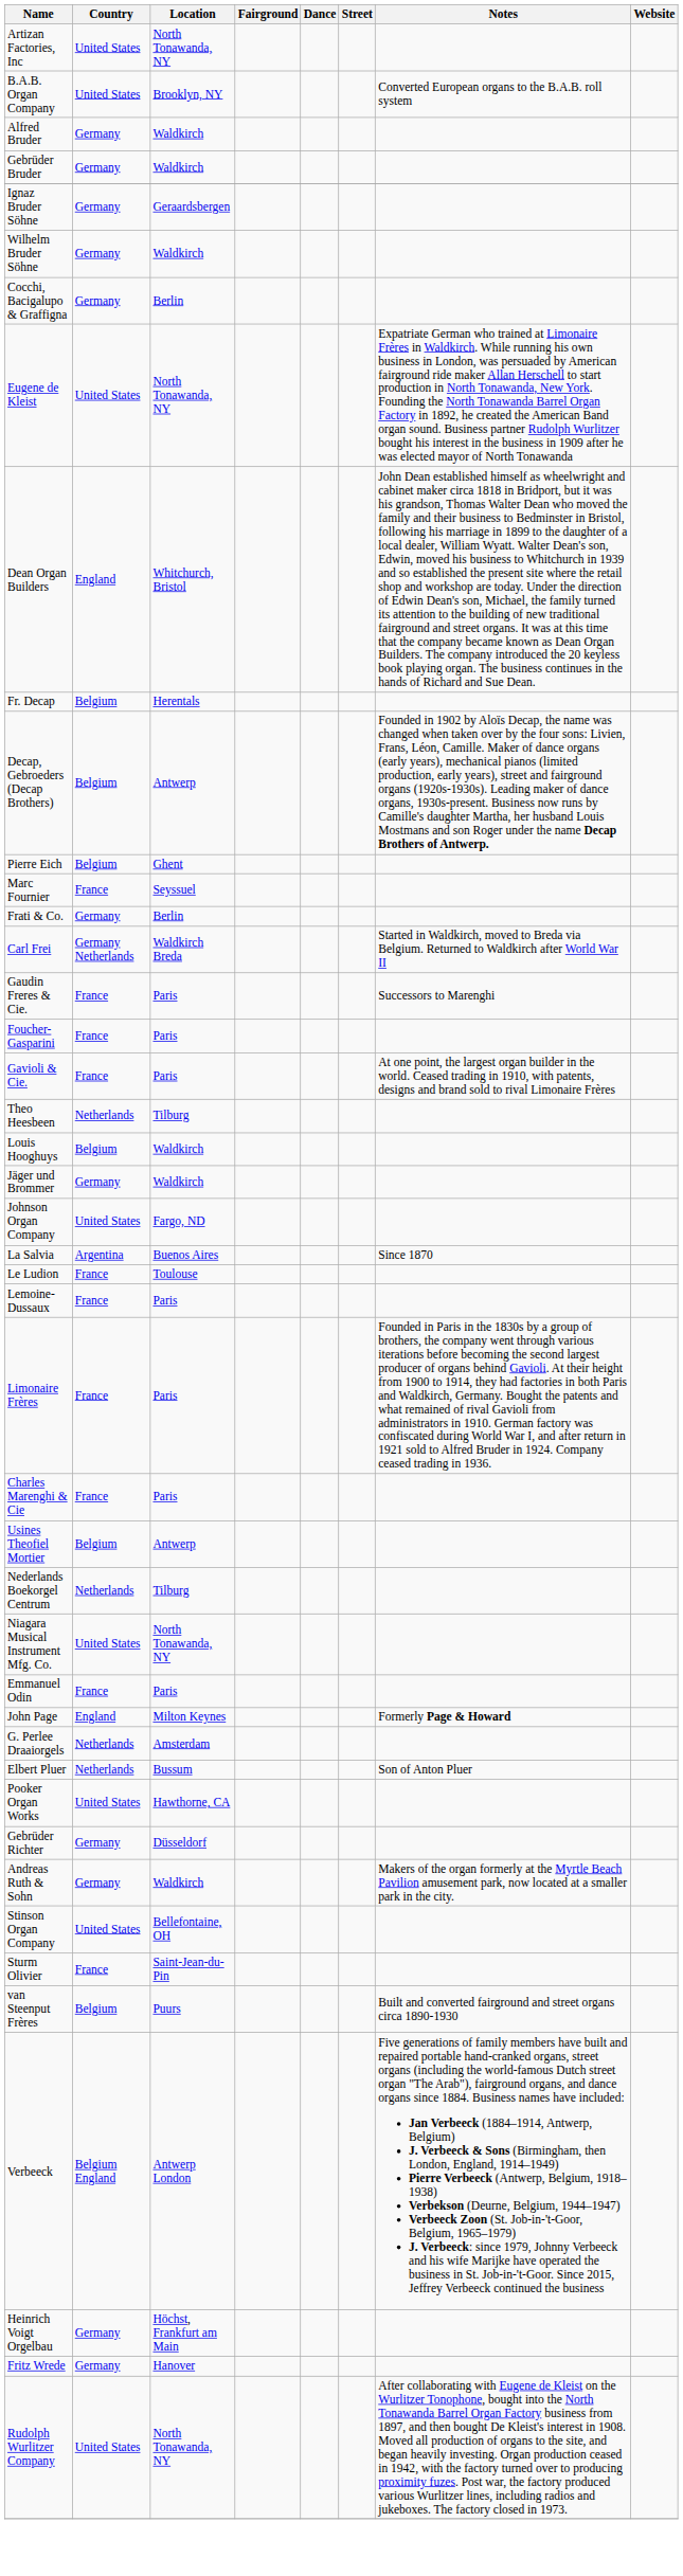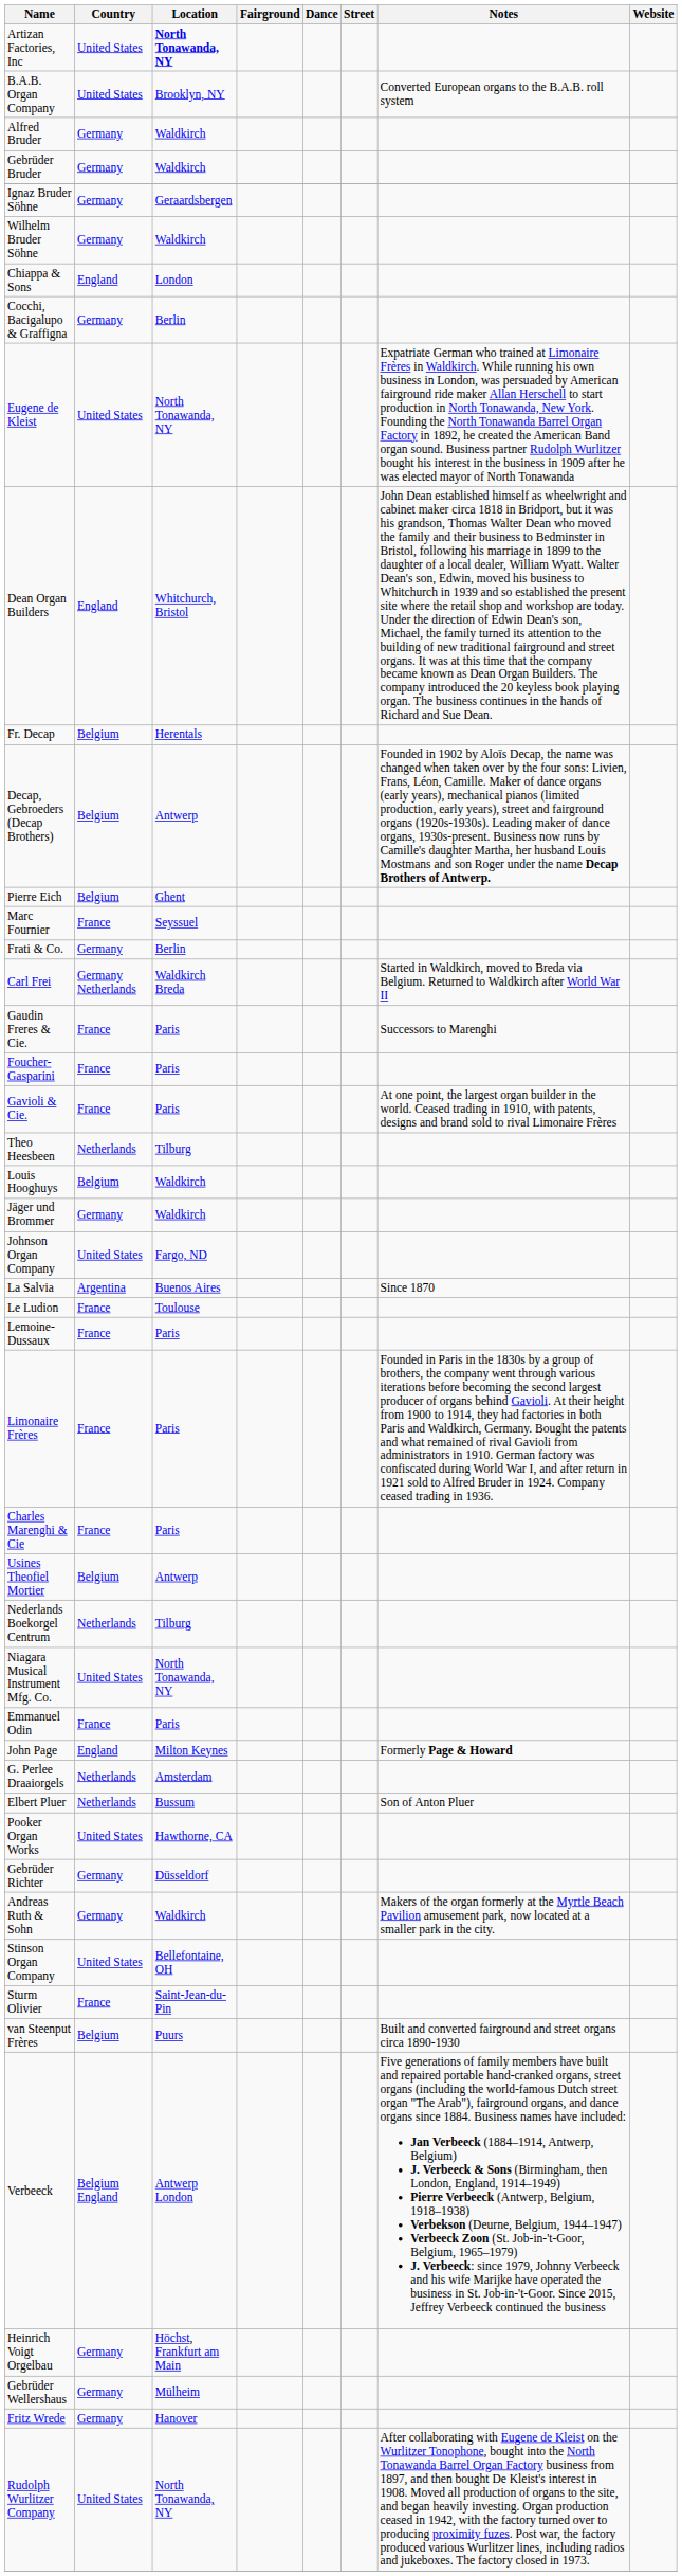 <table class="wikitable sortable" style="margin:0.5em auto;">
 <tr>
 <th>Name</th>
 <th Width ="95">Country</th>
 <th>Location</th>
 <th>Fairground</th>
 <th>Dance</th>
 <th>Street</th>
 <th class="unsortable">Notes</th>
 <th class="unsortable">Website</th>
 </tr>
 <tr>
 <td>Artizan Factories, Inc</td>
 <td> <a href='#'>United States</a></td>
-<td><a href='#'>North Tonawanda, NY</a></td>
+<td><strong><a href='#'>North Tonawanda, NY</a></strong></td>
 <td></td>
 <td></td>
 <td></td>
 <td></td>
 <td></td>
 </tr>
 <tr>
 <td>B.A.B. Organ Company</td>
 <td> <a href='#'>United States</a></td>
 <td><a href='#'>Brooklyn, NY</a></td>
 <td></td>
 <td></td>
 <td></td>
 <td>Converted European organs to the B.A.B. roll system</td>
 <td></td>
 </tr>
 <tr>
 <td>Alfred Bruder</td>
 <td> <a href='#'>Germany</a></td>
 <td><a href='#'>Waldkirch</a></td>
 <td></td>
 <td></td>
 <td></td>
 <td></td>
 <td></td>
 </tr>
 <tr>
 <td>Gebrüder Bruder</td>
 <td> <a href='#'>Germany</a></td>
 <td><a href='#'>Waldkirch</a></td>
 <td></td>
 <td></td>
 <td></td>
 <td></td>
 <td></td>
 </tr>
 <tr>
 </tr>
 <tr>
 <td>Ignaz Bruder Söhne</td>
 <td> <a href='#'>Germany</a></td>
 <td><a href='#'>Geraardsbergen</a></td>
 <td></td>
 <td></td>
 <td></td>
 <td></td>
 <td></td>
 </tr>
 <tr>
 <td>Wilhelm Bruder Söhne</td>
 <td> <a href='#'>Germany</a></td>
 <td><a href='#'>Waldkirch</a></td>
+<td></td>
+<td></td>
+<td></td>
+<td></td>
+<td></td>
+</tr>
+<tr>
+<td>Chiappa & Sons</td>
+<td> <a href='#'>England</a></td>
+<td><a href='#'>London</a></td>
 <td></td>
 <td></td>
 <td></td>
 <td></td>
 <td></td>
 </tr>
 <tr>
 <td>Cocchi, Bacigalupo & Graffigna</td>
 <td> <a href='#'>Germany</a></td>
 <td><a href='#'>Berlin</a></td>
 <td></td>
 <td></td>
 <td></td>
 <td></td>
 <td></td>
 </tr>
 <tr>
 <td><a href='#'>Eugene de Kleist</a></td>
 <td> <a href='#'>United States</a></td>
 <td><a href='#'>North Tonawanda, NY</a></td>
 <td></td>
 <td></td>
 <td></td>
 <td>Expatriate German who trained at <a href='#'>Limonaire Frères</a> in <a href='#'>Waldkirch</a>. While running his own business in London, was persuaded by American fairground ride maker <a href='#'>Allan Herschell</a> to start production in <a href='#'>North Tonawanda, New York</a>. Founding the <a href='#'>North Tonawanda Barrel Organ Factory</a> in 1892, he created the American Band organ sound. Business partner <a href='#'>Rudolph Wurlitzer</a> bought his interest in the business in 1909 after he was elected mayor of North Tonawanda</td>
 <td></td>
 </tr>
 <tr>
 <td>Dean Organ Builders</td>
 <td> <a href='#'>England</a></td>
 <td><a href='#'>Whitchurch, Bristol</a></td>
 <td></td>
 <td></td>
 <td></td>
 <td>John Dean established himself as wheelwright and cabinet maker circa 1818 in Bridport, but it was his grandson, Thomas Walter Dean who moved the family and their business to Bedminster in Bristol, following his marriage in 1899 to the daughter of a local dealer, William Wyatt. Walter Dean's son, Edwin, moved his business to Whitchurch in 1939 and so established the present site where the retail shop and workshop are today. Under the direction of Edwin Dean's son, Michael, the family turned its attention to the building of new traditional fairground and street organs. It was at this time that the company became known as Dean Organ Builders. The company introduced the 20 keyless book playing organ. The business continues in the hands of Richard and Sue Dean.</td>
 <td></td>
 </tr>
 <tr>
 <td>Fr. Decap</td>
 <td> <a href='#'>Belgium</a></td>
 <td><a href='#'>Herentals</a></td>
 <td></td>
 <td></td>
 <td></td>
 <td></td>
 <td></td>
 </tr>
 <tr>
 <td>Decap, Gebroeders (Decap Brothers)</td>
 <td> <a href='#'>Belgium</a></td>
 <td><a href='#'>Antwerp</a></td>
 <td></td>
 <td></td>
 <td></td>
 <td>Founded in 1902 by Aloïs Decap, the name was changed when taken over by the four sons: Livien, Frans, Léon, Camille. Maker of dance organs (early years), mechanical pianos (limited production, early years), street and fairground organs (1920s-1930s). Leading maker of dance organs, 1930s-present. Business now runs by Camille's daughter Martha, her husband Louis Mostmans and son Roger under the name <strong>Decap Brothers of Antwerp.</strong></td>
 <td></td>
 </tr>
 <tr>
 <td>Pierre Eich</td>
 <td> <a href='#'>Belgium</a></td>
 <td><a href='#'>Ghent</a></td>
 <td></td>
 <td></td>
 <td></td>
 <td></td>
 <td></td>
 </tr>
 <tr>
 <td>Marc Fournier</td>
 <td> <a href='#'>France</a></td>
 <td><a href='#'>Seyssuel</a></td>
 <td></td>
 <td></td>
 <td></td>
 <td></td>
 <td></td>
 </tr>
 <tr>
 <td>Frati & Co.</td>
 <td> <a href='#'>Germany</a></td>
 <td><a href='#'>Berlin</a></td>
 <td></td>
 <td></td>
 <td></td>
 <td></td>
 <td></td>
 </tr>
 <tr>
 <td><a href='#'>Carl Frei</a></td>
 <td> <a href='#'>Germany</a><br> <a href='#'>Netherlands</a></td>
 <td><a href='#'>Waldkirch</a><br><a href='#'>Breda</a></td>
 <td></td>
 <td></td>
 <td></td>
 <td>Started in Waldkirch, moved to Breda via Belgium. Returned to Waldkirch after <a href='#'>World War II</a></td>
 <td></td>
 </tr>
 <tr>
 <td>Gaudin Freres & Cie.</td>
 <td> <a href='#'>France</a></td>
 <td><a href='#'>Paris</a></td>
 <td></td>
 <td></td>
 <td></td>
 <td>Successors to Marenghi</td>
 <td></td>
 </tr>
 <tr>
 <td><a href='#'>Foucher-Gasparini</a></td>
 <td> <a href='#'>France</a></td>
 <td><a href='#'>Paris</a></td>
 <td></td>
 <td></td>
 <td></td>
 <td></td>
 <td></td>
 </tr>
 <tr>
 <td><a href='#'>Gavioli & Cie.</a></td>
 <td> <a href='#'>France</a></td>
 <td><a href='#'>Paris</a></td>
 <td></td>
 <td></td>
 <td></td>
 <td>At one point, the largest organ builder in the world. Ceased trading in 1910, with patents, designs and brand sold to rival Limonaire Frères</td>
 <td></td>
 </tr>
 <tr>
 <td>Theo Heesbeen</td>
 <td> <a href='#'>Netherlands</a></td>
 <td><a href='#'>Tilburg</a></td>
 <td></td>
 <td></td>
 <td></td>
 <td></td>
 <td></td>
 </tr>
 <tr>
 <td>Louis Hooghuys</td>
 <td> <a href='#'>Belgium</a></td>
 <td><a href='#'>Waldkirch</a></td>
 <td></td>
 <td></td>
 <td></td>
 <td></td>
 <td></td>
 </tr>
 <tr>
 <td>Jäger und Brommer</td>
 <td> <a href='#'>Germany</a></td>
 <td><a href='#'>Waldkirch</a></td>
 <td></td>
 <td></td>
 <td></td>
 <td></td>
 <td></td>
 </tr>
 <tr>
 <td>Johnson Organ Company</td>
 <td> <a href='#'>United States</a></td>
 <td><a href='#'>Fargo, ND</a></td>
 <td></td>
 <td></td>
 <td></td>
 <td></td>
 <td></td>
 </tr>
 <tr>
 <td>La Salvia</td>
 <td> <a href='#'>Argentina</a></td>
 <td><a href='#'>Buenos Aires</a></td>
 <td></td>
 <td></td>
 <td></td>
 <td>Since 1870</td>
 <td></td>
 </tr>
 <tr>
 <td>Le Ludion</td>
 <td> <a href='#'>France</a></td>
 <td><a href='#'>Toulouse</a></td>
 <td></td>
 <td></td>
 <td></td>
 <td></td>
 <td></td>
 </tr>
 <tr>
 <td>Lemoine-Dussaux</td>
 <td> <a href='#'>France</a></td>
 <td><a href='#'>Paris</a></td>
 <td></td>
 <td></td>
 <td></td>
 <td></td>
 <td></td>
 </tr>
 <tr>
 <td><a href='#'>Limonaire Frères</a></td>
 <td> <a href='#'>France</a></td>
 <td><a href='#'>Paris</a></td>
 <td></td>
 <td></td>
 <td></td>
 <td>Founded in Paris in the 1830s by a group of brothers, the company went through various iterations before becoming the second largest producer of organs behind <a href='#'>Gavioli</a>. At their height from 1900 to 1914, they had factories in both Paris and Waldkirch, Germany. Bought the patents and what remained of rival Gavioli from administrators in 1910. German factory was confiscated during World War I, and after return in 1921 sold to Alfred Bruder in 1924. Company ceased trading in 1936.</td>
 <td></td>
 </tr>
 <tr>
 <td><a href='#'>Charles Marenghi & Cie</a></td>
 <td> <a href='#'>France</a></td>
 <td><a href='#'>Paris</a></td>
 <td></td>
 <td></td>
 <td></td>
 <td></td>
 <td></td>
 </tr>
 <tr>
 <td><a href='#'>Usines Theofiel Mortier</a></td>
 <td> <a href='#'>Belgium</a></td>
 <td><a href='#'>Antwerp</a></td>
 <td></td>
 <td></td>
 <td></td>
 <td></td>
 <td> </td>
 </tr>
 <tr>
 <td>Nederlands Boekorgel Centrum</td>
 <td> <a href='#'>Netherlands</a></td>
 <td><a href='#'>Tilburg</a></td>
 <td></td>
 <td></td>
 <td></td>
 <td></td>
 <td></td>
 </tr>
 <tr>
 <td>Niagara Musical Instrument Mfg. Co.</td>
 <td> <a href='#'>United States</a></td>
 <td><a href='#'>North Tonawanda, NY</a></td>
 <td></td>
 <td></td>
 <td></td>
 <td></td>
 <td></td>
 </tr>
 <tr>
 <td>Emmanuel Odin</td>
 <td> <a href='#'>France</a></td>
 <td><a href='#'>Paris</a></td>
 <td></td>
 <td></td>
 <td></td>
 <td></td>
 <td></td>
 </tr>
 <tr>
 <td>John Page</td>
 <td> <a href='#'>England</a></td>
 <td><a href='#'>Milton Keynes</a></td>
 <td></td>
 <td></td>
 <td></td>
 <td>Formerly <strong>Page & Howard</strong></td>
 <td></td>
 </tr>
 <tr>
 <td>G. Perlee Draaiorgels</td>
 <td> <a href='#'>Netherlands</a></td>
 <td><a href='#'>Amsterdam</a></td>
 <td></td>
 <td></td>
 <td></td>
 <td></td>
 <td></td>
 </tr>
 <tr>
 <td>Elbert Pluer</td>
 <td> <a href='#'>Netherlands</a></td>
 <td><a href='#'>Bussum</a></td>
 <td></td>
 <td></td>
 <td></td>
 <td>Son of Anton Pluer</td>
 <td></td>
 </tr>
 <tr>
 <td>Pooker Organ Works</td>
 <td> <a href='#'>United States</a></td>
 <td><a href='#'>Hawthorne, CA</a></td>
 <td></td>
 <td></td>
 <td></td>
 <td></td>
 <td></td>
 </tr>
 <tr>
 <td>Gebrüder Richter</td>
 <td> <a href='#'>Germany</a></td>
 <td><a href='#'>Düsseldorf</a></td>
 <td></td>
 <td></td>
 <td></td>
 <td></td>
 <td></td>
 </tr>
 <tr>
 <td>Andreas Ruth & Sohn</td>
 <td> <a href='#'>Germany</a></td>
 <td><a href='#'>Waldkirch</a></td>
 <td></td>
 <td></td>
 <td></td>
 <td>Makers of the organ formerly at the <a href='#'>Myrtle Beach Pavilion</a> amusement park, now located at a smaller park in the city.</td>
 <td></td>
 </tr>
 <tr>
 <td>Stinson Organ Company</td>
 <td> <a href='#'>United States</a></td>
 <td><a href='#'>Bellefontaine, OH</a></td>
 <td></td>
 <td></td>
 <td></td>
 <td></td>
 <td></td>
 </tr>
 <tr>
 <td>Sturm Olivier</td>
 <td> <a href='#'>France</a></td>
 <td><a href='#'>Saint-Jean-du-Pin</a></td>
 <td></td>
 <td></td>
 <td></td>
 <td></td>
 <td></td>
 </tr>
 <tr>
 <td>van Steenput Frères</td>
 <td> <a href='#'>Belgium</a></td>
 <td><a href='#'>Puurs</a></td>
 <td></td>
 <td></td>
 <td></td>
 <td>Built and converted fairground and street organs circa 1890-1930</td>
 <td></td>
 </tr>
 <tr>
 <td>Verbeeck</td>
 <td> <a href='#'>Belgium</a><br> <a href='#'>England</a></td>
 <td><a href='#'>Antwerp</a><br><a href='#'>London</a></td>
 <td></td>
 <td></td>
 <td></td>
 <td>Five generations of family members have built and repaired portable hand-cranked organs, street organs (including the world-famous Dutch street organ "The Arab"), fairground organs, and dance organs since 1884. Business names have included:<br><ul><li><strong>Jan Verbeeck</strong> (1884–1914, Antwerp, Belgium)</li><li><strong>J. Verbeeck & Sons</strong> (Birmingham, then London, England, 1914–1949)</li><li><strong>Pierre Verbeeck</strong> (Antwerp, Belgium, 1918–1938)</li><li><strong>Verbekson</strong> (Deurne, Belgium, 1944–1947)</li><li><strong>Verbeeck Zoon</strong> (St. Job-in-'t-Goor, Belgium, 1965–1979)</li><li><strong>J. Verbeeck</strong>: since 1979, Johnny Verbeeck and his wife Marijke have operated the business in St. Job-in-'t-Goor. Since 2015, Jeffrey Verbeeck continued the business</li></ul></td>
 <td></td>
 </tr>
 <tr>
 <td>Heinrich Voigt Orgelbau</td>
 <td> <a href='#'>Germany</a></td>
 <td><a href='#'>Höchst</a>, <a href='#'>Frankfurt am Main</a></td>
 <td></td>
 <td></td>
 <td></td>
 <td></td>
 <td></td>
 </tr>
 <tr>
+<td>Gebrüder Wellershaus</td>
+<td> <a href='#'>Germany</a></td>
+<td><a href='#'>Mülheim</a></td>
+<td></td>
+<td></td>
+<td></td>
+<td></td>
+<td></td>
+</tr>
+<tr>
 <td><a href='#'>Fritz Wrede</a></td>
 <td> <a href='#'>Germany</a></td>
 <td><a href='#'>Hanover</a></td>
 <td></td>
 <td></td>
 <td></td>
 <td></td>
 <td></td>
 </tr>
 <tr>
 <td><a href='#'>Rudolph Wurlitzer Company</a></td>
 <td> <a href='#'>United States</a></td>
 <td><a href='#'>North Tonawanda, NY</a></td>
 <td></td>
 <td></td>
 <td></td>
 <td>After collaborating with <a href='#'>Eugene de Kleist</a> on the <a href='#'>Wurlitzer Tonophone</a>, bought into the <a href='#'>North Tonawanda Barrel Organ Factory</a> business from 1897, and then bought De Kleist's interest in 1908. Moved all production of organs to the site, and began heavily investing. Organ production ceased in 1942, with the factory turned over to producing <a href='#'>proximity fuzes</a>. Post war, the factory produced various Wurlitzer lines, including radios and jukeboxes. The factory closed in 1973.</td>
 <td></td>
 </tr>
 <tr>
 </tr>
 </table>
